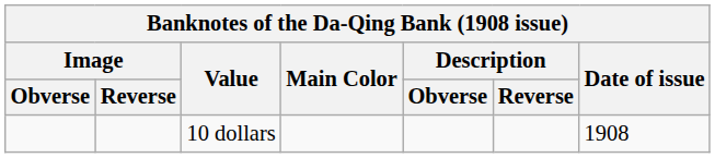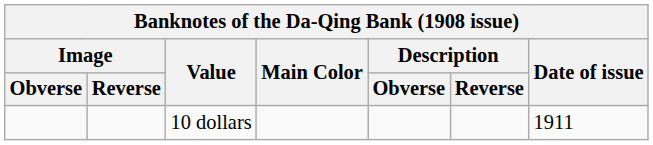 <table class="wikitable" style="font-size: 90%">
 <tr>
 <th colspan=7>Banknotes of the Da-Qing Bank (1908 issue)</th>
 </tr>
 <tr>
 <th colspan=2>Image</th>
 <th rowspan=2>Value</th>
 <th rowspan=2>Main Color</th>
 <th colspan=2>Description</th>
 <th rowspan=2>Date of issue</th>
 </tr>
 <tr>
 <th>Obverse</th>
 <th>Reverse</th>
 <th>Obverse</th>
 <th>Reverse</th>
 </tr>
 <tr>
 <td></td>
 <td></td>
 <td>10 dollars</td>
 <td></td>
 <td></td>
 <td></td>
-<td>1908</td>
+<td>1911</td>
 </tr>
 </table>
